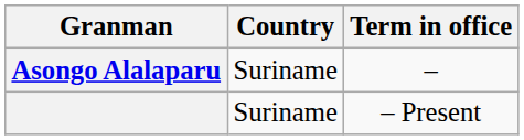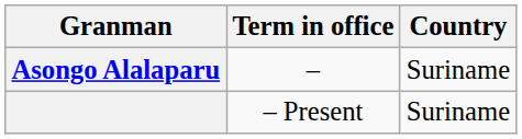 <table class="wikitable sortable" style="text-align:center;">
 <tr>
 <th scope="col">Granman</th>
+<th scope="col">Term in office</th>
 <th scope="col">Country</th>
-<th scope="col">Term in office</th>
 </tr>
 <tr>
 <th scope="row"><a href='#'>Asongo Alalaparu</a></th>
+<td> – </td>
 <td>Suriname</td>
-<td> – </td>
 </tr>
 <tr>
 <th scope="row"></th>
+<td> – Present</td>
 <td>Suriname</td>
-<td> – Present</td>
 </tr>
 </table>
